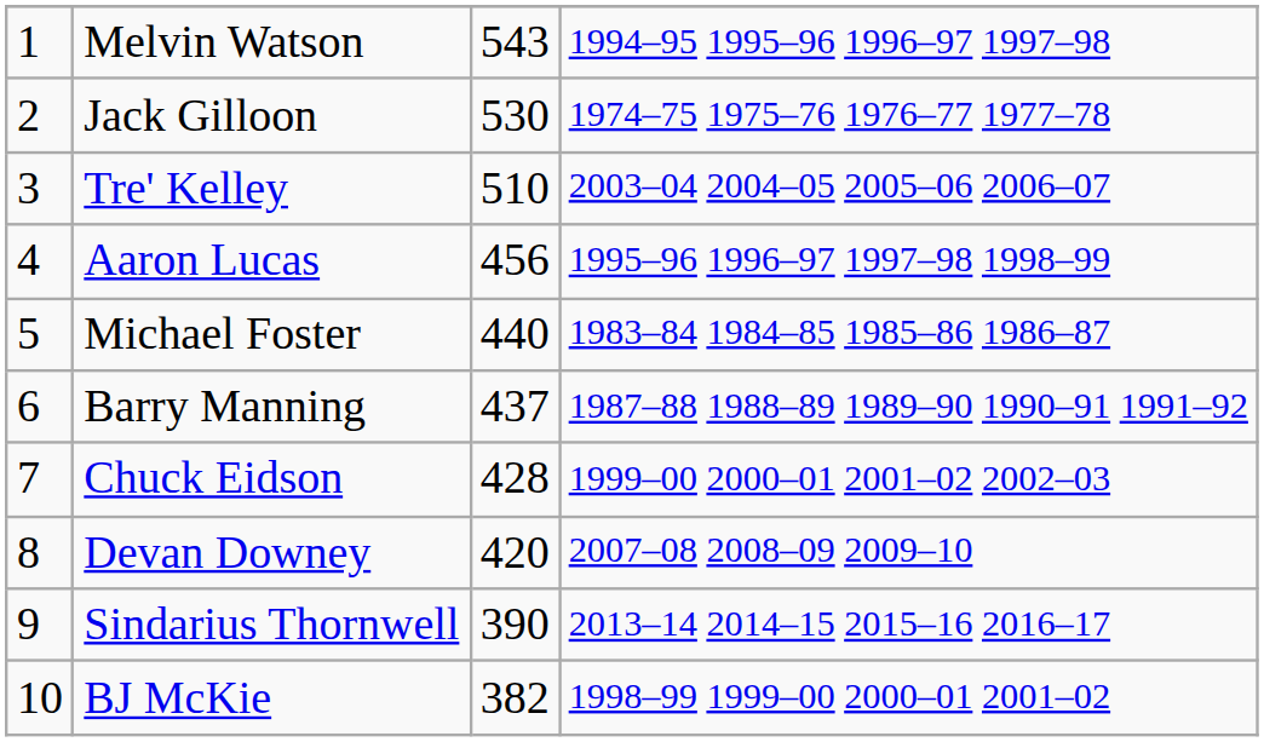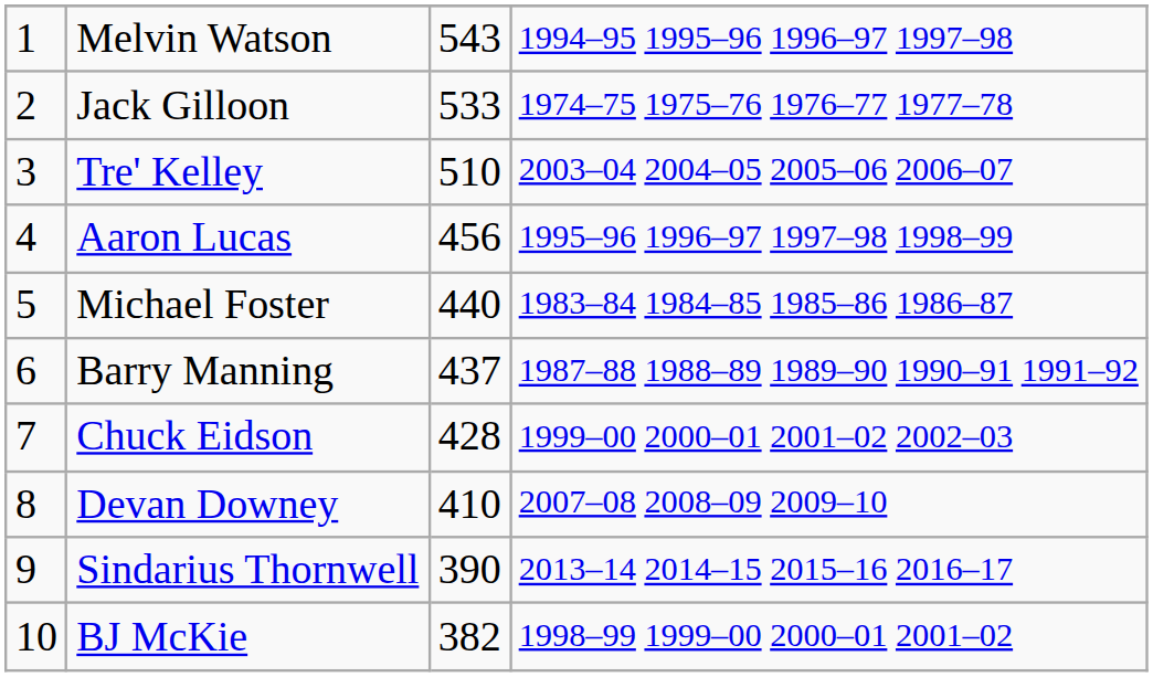 <table class="wikitable">
 <tr>
 </tr>
 <tr>
 <td>1</td>
 <td>Melvin Watson</td>
 <td>543</td>
 <td style="font-size:80%;"><a href='#'>1994–95</a> <a href='#'>1995–96</a> <a href='#'>1996–97</a> <a href='#'>1997–98</a></td>
 </tr>
 <tr>
 <td>2</td>
 <td>Jack Gilloon</td>
-<td>530</td>
+<td>533</td>
 <td style="font-size:80%;"><a href='#'>1974–75</a> <a href='#'>1975–76</a> <a href='#'>1976–77</a> <a href='#'>1977–78</a></td>
 </tr>
 <tr>
 <td>3</td>
 <td><a href='#'>Tre' Kelley</a></td>
 <td>510</td>
 <td style="font-size:80%;"><a href='#'>2003–04</a> <a href='#'>2004–05</a> <a href='#'>2005–06</a> <a href='#'>2006–07</a></td>
 </tr>
 <tr>
 <td>4</td>
 <td><a href='#'>Aaron Lucas</a></td>
 <td>456</td>
 <td style="font-size:80%;"><a href='#'>1995–96</a> <a href='#'>1996–97</a> <a href='#'>1997–98</a> <a href='#'>1998–99</a></td>
 </tr>
 <tr>
 <td>5</td>
 <td>Michael Foster</td>
 <td>440</td>
 <td style="font-size:80%;"><a href='#'>1983–84</a> <a href='#'>1984–85</a> <a href='#'>1985–86</a> <a href='#'>1986–87</a></td>
 </tr>
 <tr>
 <td>6</td>
 <td>Barry Manning</td>
 <td>437</td>
 <td style="font-size:80%;"><a href='#'>1987–88</a> <a href='#'>1988–89</a> <a href='#'>1989–90</a> <a href='#'>1990–91</a> <a href='#'>1991–92</a></td>
 </tr>
 <tr>
 <td>7</td>
 <td><a href='#'>Chuck Eidson</a></td>
 <td>428</td>
 <td style="font-size:80%;"><a href='#'>1999–00</a> <a href='#'>2000–01</a> <a href='#'>2001–02</a> <a href='#'>2002–03</a></td>
 </tr>
 <tr>
 <td>8</td>
 <td><a href='#'>Devan Downey</a></td>
-<td>420</td>
+<td>410</td>
 <td style="font-size:80%;"><a href='#'>2007–08</a> <a href='#'>2008–09</a> <a href='#'>2009–10</a></td>
 </tr>
 <tr>
 <td>9</td>
 <td><a href='#'>Sindarius Thornwell</a></td>
 <td>390</td>
 <td style="font-size:80%;"><a href='#'>2013–14</a> <a href='#'>2014–15</a> <a href='#'>2015–16</a> <a href='#'>2016–17</a></td>
 </tr>
 <tr>
 <td>10</td>
 <td><a href='#'>BJ McKie</a></td>
 <td>382</td>
 <td style="font-size:80%;"><a href='#'>1998–99</a> <a href='#'>1999–00</a> <a href='#'>2000–01</a> <a href='#'>2001–02</a></td>
 </tr>
 </table>
